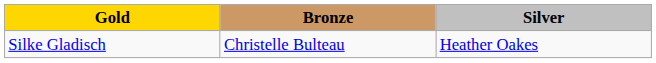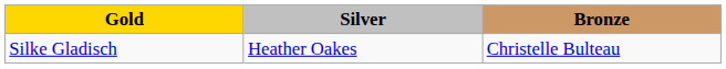 <table class="wikitable" style="text-align:left">
 <tr align="center">
 <td width=200 bgcolor=gold><strong>Gold</strong></td>
+<td width=200 bgcolor=silver><strong>Silver</strong></td>
 <td width=200 bgcolor=CC9966><strong>Bronze</strong></td>
-<td width=200 bgcolor=silver><strong>Silver</strong></td>
 </tr>
 <tr>
 <td><a href='#'>Silke Gladisch</a><br><em></em></td>
+<td><a href='#'>Heather Oakes</a><br><em></em></td>
 <td><a href='#'>Christelle Bulteau</a><br><em></em></td>
-<td><a href='#'>Heather Oakes</a><br><em></em></td>
 </tr>
 </table>
